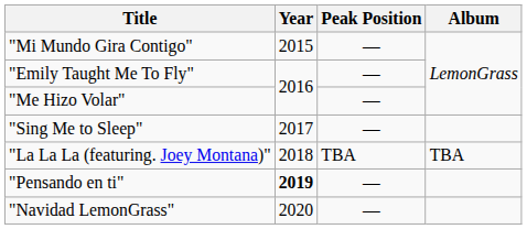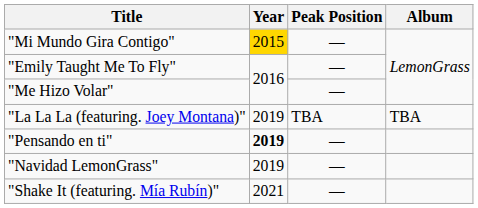 <table class="wikitable">
 <tr>
 <th>Title</th>
 <th>Year</th>
 <th>Peak Position</th>
 <th>Album</th>
 </tr>
 <tr>
 <td>"Mi Mundo Gira Contigo"</td>
-<td>2015</td>
+<td style="background: gold;">2015</td>
 <td style="text-align: center;">—</td>
 <td style="text-align: center;" rowspan="3"><em>LemonGrass</em></td>
 </tr>
 <tr>
 <td>"Emily Taught Me To Fly"</td>
 <td rowspan="2">2016</td>
 <td style="text-align: center;">—</td>
 </tr>
 <tr>
 <td>"Me Hizo Volar"</td>
 <td style="text-align: center;">—</td>
 </tr>
 <tr>
-<td>"Sing Me to Sleep"</td>
-<td>2017</td>
-<td style="text-align: center;">—</td>
-<td></td>
-</tr>
-<tr>
 <td>"La La La (featuring. <a href='#'>Joey Montana</a>)"</td>
-<td>2018</td>
+<td>2019</td>
 <td>TBA</td>
 <td>TBA</td>
 </tr>
 <tr>
 <td>"Pensando en ti"</td>
 <td><strong>2019</strong></td>
 <td style="text-align: center;">—</td>
 <td></td>
 </tr>
 <tr>
 <td>"Navidad LemonGrass"</td>
-<td>2020</td>
+<td>2019</td>
+<td style="text-align: center;">—</td>
+<td></td>
+</tr>
+<tr>
+<td>"Shake It (featuring. <a href='#'>Mía Rubín</a>)"</td>
+<td>2021</td>
 <td style="text-align: center;">—</td>
 <td></td>
 </tr>
 </table>
